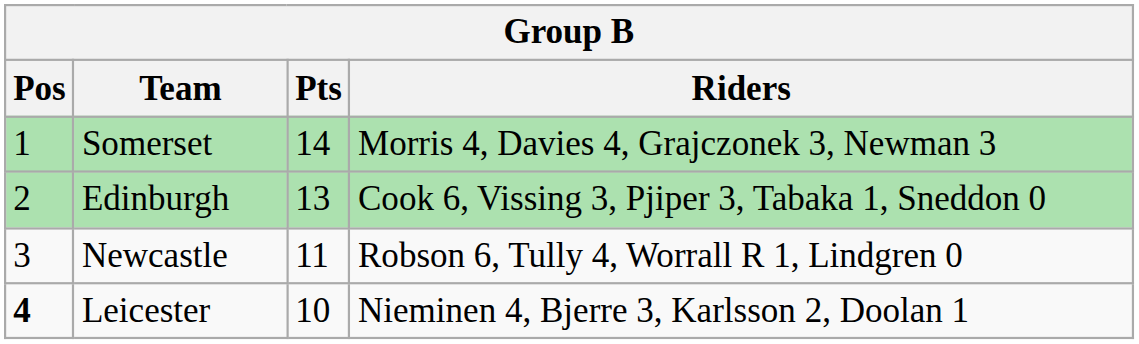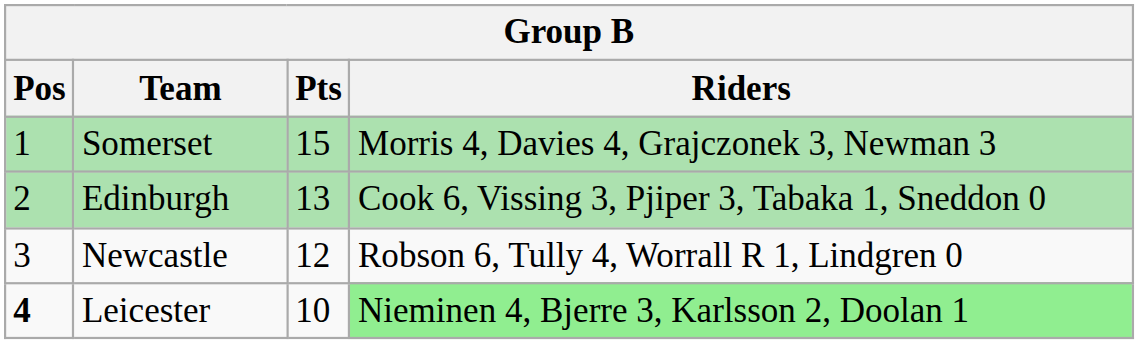 <table class="wikitable">
 <tr>
 <th colspan="4">Group B</th>
 </tr>
 <tr>
 <th width=20>Pos</th>
 <th width=90>Team</th>
 <th width=20>Pts</th>
 <th width=350>Riders</th>
 </tr>
 <tr style="background:#ACE1AF;">
 <td>1</td>
 <td align=left>Somerset</td>
-<td>14</td>
+<td>15</td>
 <td>Morris 4, Davies 4, Grajczonek 3, Newman 3</td>
 </tr>
 <tr style="background:#ACE1AF;">
 <td>2</td>
 <td align=left>Edinburgh</td>
 <td>13</td>
 <td>Cook 6, Vissing 3, Pjiper 3, Tabaka 1, Sneddon 0</td>
 </tr>
 <tr>
 <td>3</td>
 <td align=left>Newcastle</td>
-<td>11</td>
+<td>12</td>
 <td>Robson 6, Tully 4, Worrall R 1, Lindgren 0</td>
 </tr>
 <tr>
 <td><strong>4</strong></td>
 <td align=left>Leicester</td>
 <td>10</td>
-<td>Nieminen 4, Bjerre 3, Karlsson 2, Doolan 1</td>
+<td style="background: lightgreen;">Nieminen 4, Bjerre 3, Karlsson 2, Doolan 1</td>
 </tr>
 </table>
